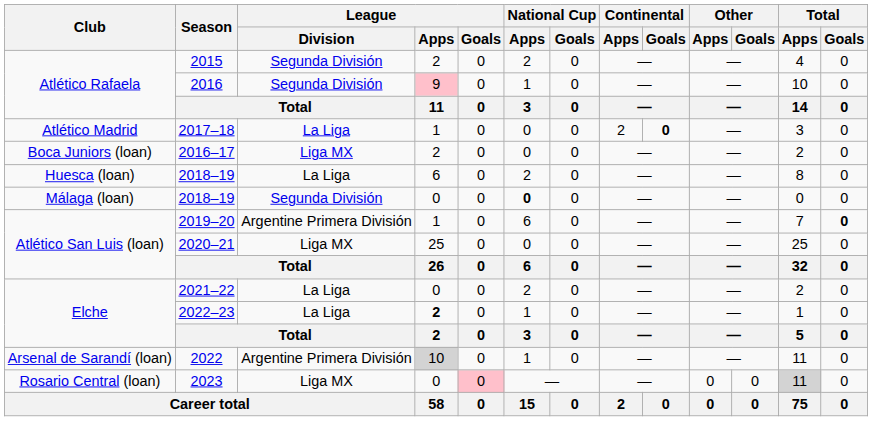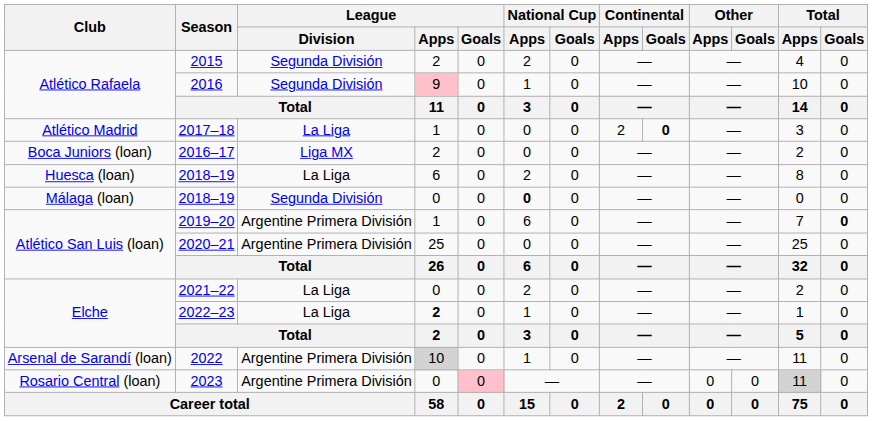 <table class="wikitable" style="text-align:center">
 <tr>
 <th rowspan="2">Club</th>
 <th rowspan="2">Season</th>
 <th colspan="3">League</th>
 <th colspan="2">National Cup</th>
 <th colspan="2">Continental</th>
 <th colspan="2">Other</th>
 <th colspan="2">Total</th>
 </tr>
 <tr>
 <th>Division</th>
 <th>Apps</th>
 <th>Goals</th>
 <th>Apps</th>
 <th>Goals</th>
 <th>Apps</th>
 <th>Goals</th>
 <th>Apps</th>
 <th>Goals</th>
 <th>Apps</th>
 <th>Goals</th>
 </tr>
 <tr>
 <td rowspan="3"><a href='#'>Atlético Rafaela</a></td>
 <td><a href='#'>2015</a></td>
 <td><a href='#'>Segunda División</a></td>
 <td>2</td>
 <td>0</td>
 <td>2</td>
 <td>0</td>
 <td colspan="2">—</td>
 <td colspan="2">—</td>
 <td>4</td>
 <td>0</td>
 </tr>
 <tr>
 <td><a href='#'>2016</a></td>
 <td><a href='#'>Segunda División</a></td>
 <td style="background: pink;">9</td>
 <td>0</td>
 <td>1</td>
 <td>0</td>
 <td colspan="2">—</td>
 <td colspan="2">—</td>
 <td>10</td>
 <td>0</td>
 </tr>
 <tr>
 <th colspan="2">Total</th>
 <th>11</th>
 <th>0</th>
 <th>3</th>
 <th>0</th>
 <th colspan="2">—</th>
 <th colspan="2">—</th>
 <th>14</th>
 <th>0</th>
 </tr>
 <tr>
 <td><a href='#'>Atlético Madrid</a></td>
 <td><a href='#'>2017–18</a></td>
 <td><a href='#'>La Liga</a></td>
 <td>1</td>
 <td>0</td>
 <td>0</td>
 <td>0</td>
 <td>2</td>
 <td><strong>0</strong></td>
 <td colspan="2">—</td>
 <td>3</td>
 <td>0</td>
 </tr>
 <tr>
 <td><a href='#'>Boca Juniors</a> (loan)</td>
 <td><a href='#'>2016–17</a></td>
 <td><a href='#'>Liga MX</a></td>
 <td>2</td>
 <td>0</td>
 <td>0</td>
 <td>0</td>
 <td colspan="2">—</td>
 <td colspan="2">—</td>
 <td>2</td>
 <td>0</td>
 </tr>
 <tr>
 <td><a href='#'>Huesca</a> (loan)</td>
 <td><a href='#'>2018–19</a></td>
 <td>La Liga</td>
 <td>6</td>
 <td>0</td>
 <td>2</td>
 <td>0</td>
 <td colspan="2">—</td>
 <td colspan="2">—</td>
 <td>8</td>
 <td>0</td>
 </tr>
 <tr>
 <td><a href='#'>Málaga</a> (loan)</td>
 <td><a href='#'>2018–19</a></td>
 <td><a href='#'>Segunda División</a></td>
 <td>0</td>
 <td>0</td>
 <td><strong>0</strong></td>
 <td>0</td>
 <td colspan="2">—</td>
 <td colspan="2">—</td>
 <td>0</td>
 <td>0</td>
 </tr>
 <tr>
 <td rowspan="3"><a href='#'>Atlético San Luis</a> (loan)</td>
 <td><a href='#'>2019–20</a></td>
 <td>Argentine Primera División</td>
 <td>1</td>
 <td>0</td>
 <td>6</td>
 <td>0</td>
 <td colspan="2">—</td>
 <td colspan="2">—</td>
 <td>7</td>
 <td><strong>0</strong></td>
 </tr>
 <tr>
 <td><a href='#'>2020–21</a></td>
-<td>Liga MX</td>
+<td>Argentine Primera División</td>
 <td>25</td>
 <td>0</td>
 <td>0</td>
 <td>0</td>
 <td colspan="2">—</td>
 <td colspan="2">—</td>
 <td>25</td>
 <td>0</td>
 </tr>
 <tr>
 <th colspan="2">Total</th>
 <th>26</th>
 <th>0</th>
 <th>6</th>
 <th>0</th>
 <th colspan="2">—</th>
 <th colspan="2">—</th>
 <th>32</th>
 <th>0</th>
 </tr>
 <tr>
 <td rowspan="3"><a href='#'>Elche</a></td>
 <td><a href='#'>2021–22</a></td>
 <td>La Liga</td>
 <td>0</td>
 <td>0</td>
 <td>2</td>
 <td>0</td>
 <td colspan="2">—</td>
 <td colspan="2">—</td>
 <td>2</td>
 <td>0</td>
 </tr>
 <tr>
 <td><a href='#'>2022–23</a></td>
 <td>La Liga</td>
 <td><strong>2</strong></td>
 <td>0</td>
 <td>1</td>
 <td>0</td>
 <td colspan="2">—</td>
 <td colspan="2">—</td>
 <td>1</td>
 <td>0</td>
 </tr>
 <tr>
 <th colspan="2">Total</th>
 <th>2</th>
 <th>0</th>
 <th>3</th>
 <th>0</th>
 <th colspan="2">—</th>
 <th colspan="2">—</th>
 <th>5</th>
 <th>0</th>
 </tr>
 <tr>
 <td><a href='#'>Arsenal de Sarandí</a> (loan)</td>
 <td><a href='#'>2022</a></td>
 <td>Argentine Primera División</td>
 <td style="background: lightgrey;">10</td>
 <td>0</td>
 <td>1</td>
 <td>0</td>
 <td colspan="2">—</td>
 <td colspan="2">—</td>
 <td>11</td>
 <td>0</td>
 </tr>
 <tr>
 <td><a href='#'>Rosario Central</a> (loan)</td>
 <td><a href='#'>2023</a></td>
-<td>Liga MX</td>
+<td>Argentine Primera División</td>
 <td>0</td>
 <td style="background: pink;">0</td>
 <td colspan="2">—</td>
 <td colspan="2">—</td>
 <td>0</td>
 <td>0</td>
 <td style="background: lightgrey;">11</td>
 <td>0</td>
 </tr>
 <tr>
 <th colspan="3">Career total</th>
 <th>58</th>
 <th>0</th>
 <th>15</th>
 <th>0</th>
 <th>2</th>
 <th>0</th>
 <th>0</th>
 <th>0</th>
 <th>75</th>
 <th>0</th>
 </tr>
 </table>
